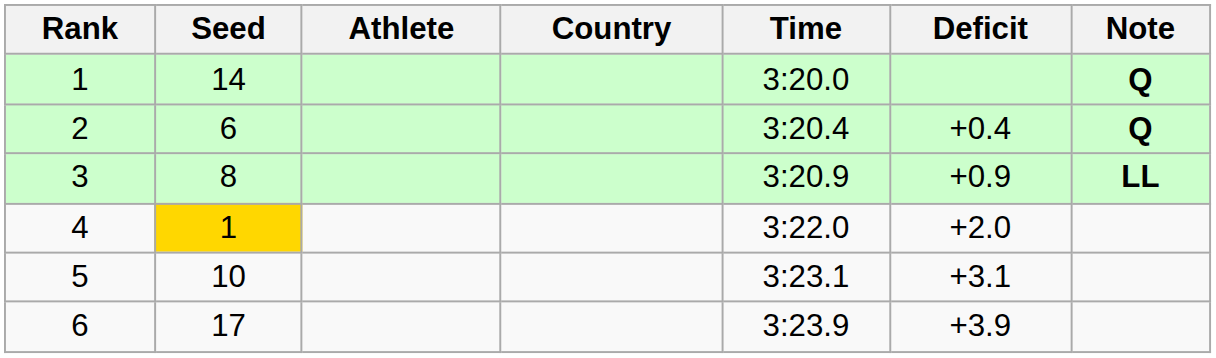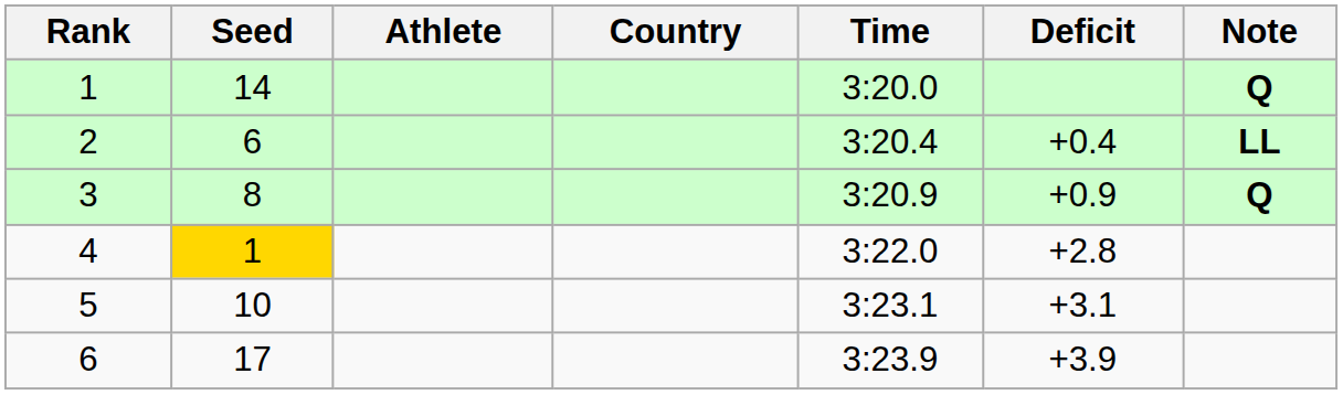 <table class="wikitable sortable" style="text-align:center" width=70%>
 <tr>
 <th>Rank</th>
 <th>Seed</th>
 <th>Athlete</th>
 <th>Country</th>
 <th>Time</th>
 <th>Deficit</th>
 <th>Note</th>
 </tr>
 <tr bgcolor=ccffcc>
 <td>1</td>
 <td>14</td>
 <td align=left></td>
 <td align=left></td>
 <td>3:20.0</td>
 <td></td>
 <td><strong>Q</strong></td>
 </tr>
 <tr bgcolor=ccffcc>
 <td>2</td>
 <td>6</td>
 <td align=left></td>
 <td align=left></td>
 <td>3:20.4</td>
 <td>+0.4</td>
-<td><strong>Q</strong></td>
+<td><strong>LL</strong></td>
 </tr>
 <tr bgcolor=ccffcc>
 <td>3</td>
 <td>8</td>
 <td align=left></td>
 <td align=left></td>
 <td>3:20.9</td>
 <td>+0.9</td>
-<td><strong>LL</strong></td>
+<td><strong>Q</strong></td>
 </tr>
 <tr>
 <td>4</td>
 <td style="background: gold;">1</td>
 <td align=left></td>
 <td align=left></td>
 <td>3:22.0</td>
-<td>+2.0</td>
+<td>+2.8</td>
 <td></td>
 </tr>
 <tr>
 <td>5</td>
 <td>10</td>
 <td align=left></td>
 <td align=left></td>
 <td>3:23.1</td>
 <td>+3.1</td>
 <td></td>
 </tr>
 <tr>
 <td>6</td>
 <td>17</td>
 <td align=left></td>
 <td align=left></td>
 <td>3:23.9</td>
 <td>+3.9</td>
 <td></td>
 </tr>
 </table>
